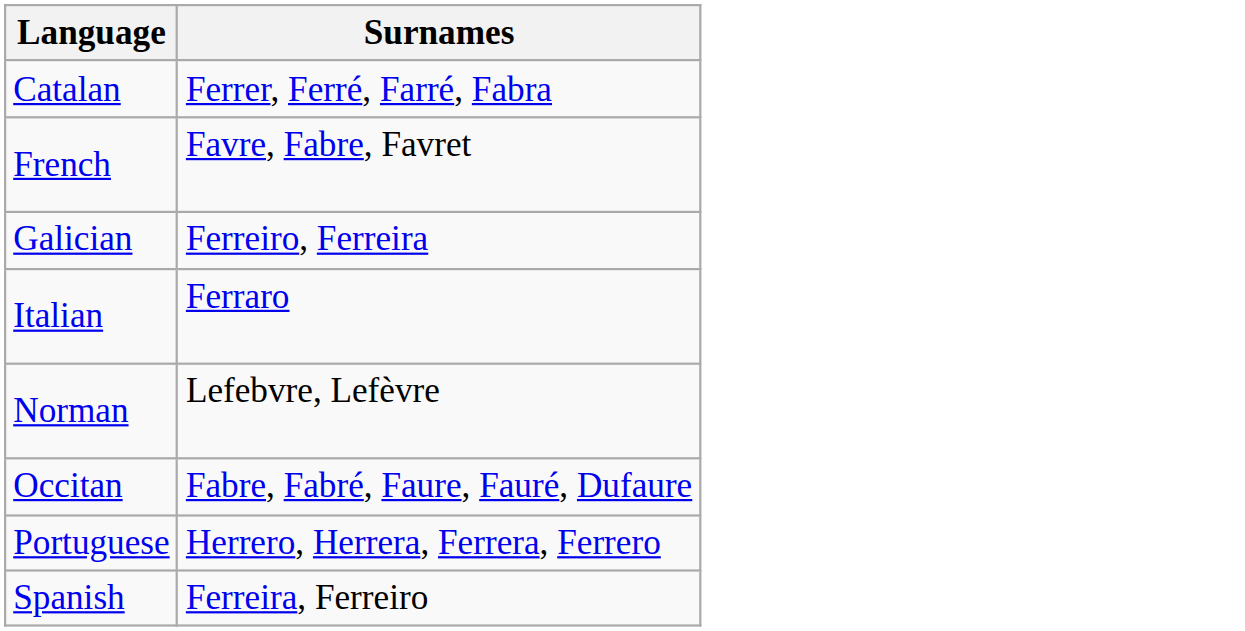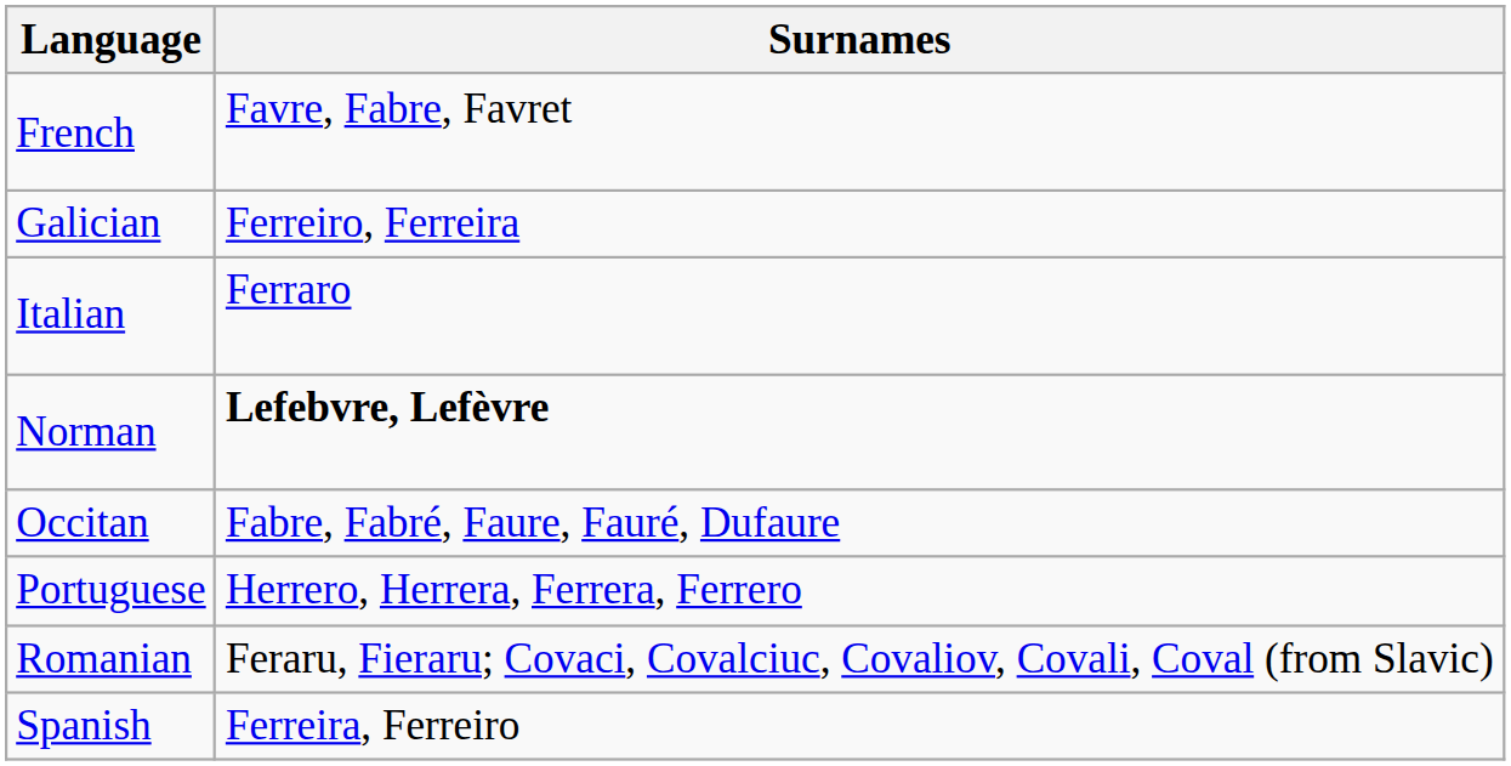 <table class="wikitable">
 <tr>
 <th>Language</th>
 <th>Surnames</th>
-</tr>
-<tr>
-<td><a href='#'>Catalan</a></td>
-<td><a href='#'>Ferrer</a>, <a href='#'>Ferré</a>, <a href='#'>Farré</a>, <a href='#'>Fabra</a></td>
 </tr>
 <tr>
 <td><a href='#'>French</a></td>
 <td><a href='#'>Favre</a>, <a href='#'>Fabre</a>, Favret<br><br></td>
 </tr>
 <tr>
 <td><a href='#'>Galician</a></td>
 <td><a href='#'>Ferreiro</a>, <a href='#'>Ferreira</a></td>
 </tr>
 <tr>
 <td><a href='#'>Italian</a></td>
 <td><a href='#'>Ferraro</a><br><br></td>
 </tr>
 <tr>
 <td><a href='#'>Norman</a></td>
-<td>Lefebvre, Lefèvre<br><br></td>
+<td><strong>Lefebvre, Lefèvre<br><br></strong></td>
 </tr>
 <tr>
 <td><a href='#'>Occitan</a></td>
 <td><a href='#'>Fabre</a>, <a href='#'>Fabré</a>, <a href='#'>Faure</a>, <a href='#'>Fauré</a>, <a href='#'>Dufaure</a></td>
 </tr>
 <tr>
 <td><a href='#'>Portuguese</a></td>
 <td><a href='#'>Herrero</a>, <a href='#'>Herrera</a>, <a href='#'>Ferrera</a>, <a href='#'>Ferrero</a></td>
 </tr>
 <tr>
+<td><a href='#'>Romanian</a></td>
+<td>Feraru, <a href='#'>Fieraru</a>; <a href='#'>Covaci</a>, <a href='#'>Covalciuc</a>, <a href='#'>Covaliov</a>, <a href='#'>Covali</a>, <a href='#'>Coval</a> (from Slavic)</td>
+</tr>
+<tr>
 <td><a href='#'>Spanish</a></td>
 <td><a href='#'>Ferreira</a>, Ferreiro</td>
 </tr>
 </table>
